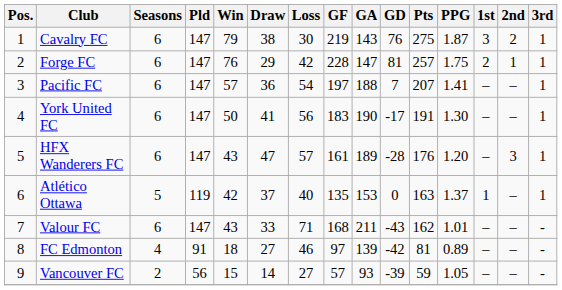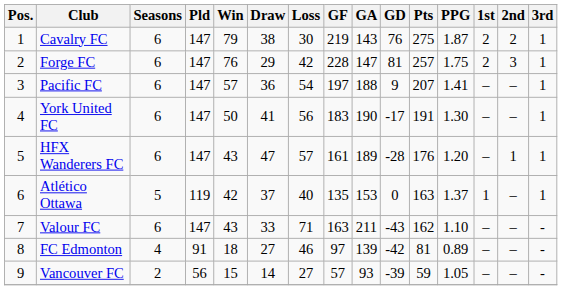 <table class="wikitable sortable" style="text-align:center">
 <tr>
 <th>Pos.</th>
 <th>Club</th>
 <th>Seasons</th>
 <th>Pld</th>
 <th>Win</th>
 <th>Draw</th>
 <th>Loss</th>
 <th>GF</th>
 <th>GA</th>
 <th>GD</th>
 <th>Pts</th>
 <th>PPG</th>
 <th>1st</th>
 <th>2nd</th>
 <th>3rd</th>
 </tr>
 <tr>
 <td>1</td>
 <td align=left><a href='#'>Cavalry FC</a></td>
 <td>6</td>
 <td>147</td>
 <td>79</td>
 <td>38</td>
 <td>30</td>
 <td>219</td>
 <td>143</td>
 <td>76</td>
 <td>275</td>
 <td>1.87</td>
-<td>3</td>
+<td>2</td>
 <td>2</td>
 <td>1</td>
 </tr>
 <tr>
 <td>2</td>
 <td align=left><a href='#'>Forge FC</a></td>
 <td>6</td>
 <td>147</td>
 <td>76</td>
 <td>29</td>
 <td>42</td>
 <td>228</td>
 <td>147</td>
 <td>81</td>
 <td>257</td>
 <td>1.75</td>
 <td>2</td>
-<td>1</td>
+<td>3</td>
 <td>1</td>
 </tr>
 <tr>
 <td>3</td>
 <td align=left><a href='#'>Pacific FC</a></td>
 <td>6</td>
 <td>147</td>
 <td>57</td>
 <td>36</td>
 <td>54</td>
 <td>197</td>
 <td>188</td>
-<td>7</td>
+<td>9</td>
 <td>207</td>
 <td>1.41</td>
 <td>–</td>
 <td>–</td>
 <td>1</td>
 </tr>
 <tr>
 <td>4</td>
 <td align="left"><a href='#'>York United FC</a></td>
 <td>6</td>
 <td>147</td>
 <td>50</td>
 <td>41</td>
 <td>56</td>
 <td>183</td>
 <td>190</td>
 <td>-17</td>
 <td>191</td>
 <td>1.30</td>
 <td>–</td>
 <td>–</td>
 <td>1</td>
 </tr>
 <tr>
 <td>5</td>
 <td align="left"><a href='#'>HFX Wanderers FC</a></td>
 <td>6</td>
 <td>147</td>
 <td>43</td>
 <td>47</td>
 <td>57</td>
 <td>161</td>
 <td>189</td>
 <td>-28</td>
 <td>176</td>
 <td>1.20</td>
 <td>–</td>
-<td>3</td>
+<td>1</td>
 <td>1</td>
 </tr>
 <tr>
 <td>6</td>
 <td align="left"><a href='#'>Atlético Ottawa</a></td>
 <td>5</td>
 <td>119</td>
 <td>42</td>
 <td>37</td>
 <td>40</td>
 <td>135</td>
 <td>153</td>
 <td>0</td>
 <td>163</td>
 <td>1.37</td>
 <td>1</td>
 <td>–</td>
 <td>1</td>
 </tr>
 <tr>
 <td>7</td>
 <td align="left"><a href='#'>Valour FC</a></td>
 <td>6</td>
 <td>147</td>
 <td>43</td>
 <td>33</td>
 <td>71</td>
-<td>168</td>
+<td>163</td>
 <td>211</td>
 <td>-43</td>
 <td>162</td>
-<td>1.01</td>
+<td>1.10</td>
 <td>–</td>
 <td>–</td>
 <td>-</td>
 </tr>
 <tr>
 <td>8</td>
 <td align=left><a href='#'>FC Edmonton</a></td>
 <td>4</td>
 <td>91</td>
 <td>18</td>
 <td>27</td>
 <td>46</td>
 <td>97</td>
 <td>139</td>
 <td>-42</td>
 <td>81</td>
 <td>0.89</td>
 <td>–</td>
 <td>–</td>
 <td>-</td>
 </tr>
 <tr>
 <td>9</td>
 <td align=left><a href='#'>Vancouver FC</a></td>
 <td>2</td>
 <td>56</td>
 <td>15</td>
 <td>14</td>
 <td>27</td>
 <td>57</td>
 <td>93</td>
 <td>-39</td>
 <td>59</td>
 <td>1.05</td>
 <td>–</td>
 <td>–</td>
 <td>-</td>
 </tr>
 <tr>
 </tr>
 </table>
